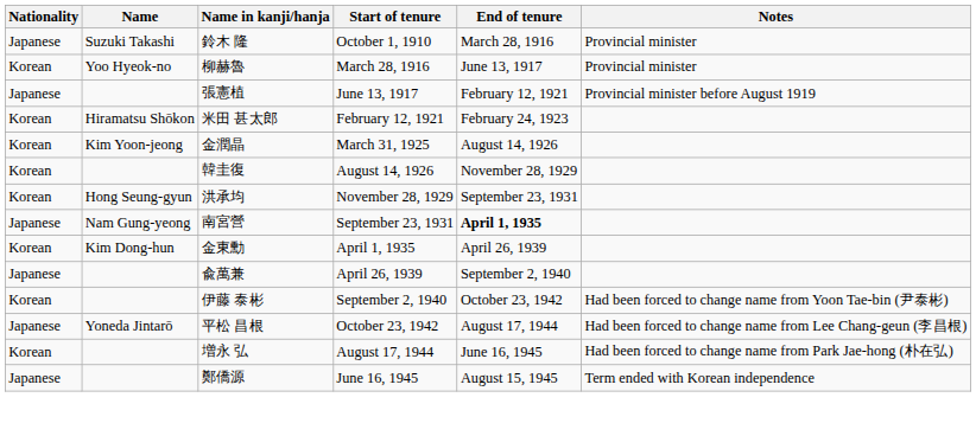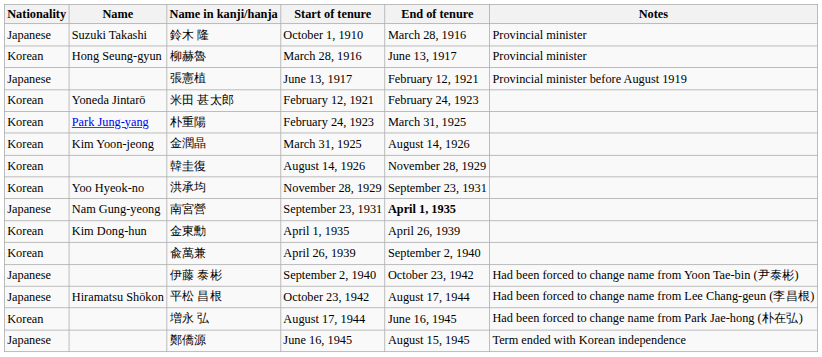 <table class="wikitable">
 <tr>
 <th>Nationality</th>
 <th>Name</th>
 <th>Name in kanji/hanja</th>
 <th>Start of tenure</th>
 <th>End of tenure</th>
 <th>Notes</th>
 </tr>
 <tr>
 <td><span>Japanese</span></td>
 <td>Suzuki Takashi</td>
 <td>鈴木 隆</td>
 <td>October 1, 1910</td>
 <td>March 28, 1916</td>
 <td>Provincial minister</td>
 </tr>
 <tr>
 <td><span>Korean</span></td>
-<td>Yoo Hyeok-no</td>
+<td>Hong Seung-gyun</td>
 <td>柳赫魯</td>
 <td>March 28, 1916</td>
 <td>June 13, 1917</td>
 <td>Provincial minister</td>
 </tr>
 <tr>
 <td><span>Japanese</span></td>
 <td></td>
 <td>張憲植</td>
 <td>June 13, 1917</td>
 <td>February 12, 1921</td>
 <td>Provincial minister before August 1919</td>
 </tr>
 <tr>
 <td><span>Korean</span></td>
-<td>Hiramatsu Shōkon</td>
+<td>Yoneda Jintarō</td>
 <td>米田 甚太郎</td>
 <td>February 12, 1921</td>
 <td>February 24, 1923</td>
+<td></td>
+</tr>
+<tr>
+<td><span>Korean</span></td>
+<td><a href='#'>Park Jung-yang</a></td>
+<td>朴重陽</td>
+<td>February 24, 1923</td>
+<td>March 31, 1925</td>
 <td></td>
 </tr>
 <tr>
 <td><span>Korean</span></td>
 <td>Kim Yoon-jeong</td>
 <td>金潤晶</td>
 <td>March 31, 1925</td>
 <td>August 14, 1926</td>
 <td></td>
 </tr>
 <tr>
 <td><span>Korean</span></td>
 <td></td>
 <td>韓圭復</td>
 <td>August 14, 1926</td>
 <td>November 28, 1929</td>
 <td></td>
 </tr>
 <tr>
 <td><span>Korean</span></td>
-<td>Hong Seung-gyun</td>
+<td>Yoo Hyeok-no</td>
 <td>洪承均</td>
 <td>November 28, 1929</td>
 <td>September 23, 1931</td>
 <td></td>
 </tr>
 <tr>
 <td><span>Japanese</span></td>
 <td>Nam Gung-yeong</td>
 <td>南宮營</td>
 <td>September 23, 1931</td>
 <td><strong>April 1, 1935</strong></td>
 <td></td>
 </tr>
 <tr>
 <td><span>Korean</span></td>
 <td>Kim Dong-hun</td>
 <td>金東勳</td>
 <td>April 1, 1935</td>
 <td>April 26, 1939</td>
 <td></td>
 </tr>
 <tr>
-<td><span>Japanese</span></td>
+<td><span>Korean</span></td>
 <td></td>
 <td>兪萬兼</td>
 <td>April 26, 1939</td>
 <td>September 2, 1940</td>
 <td></td>
 </tr>
 <tr>
-<td><span>Korean</span></td>
+<td><span>Japanese</span></td>
 <td></td>
 <td>伊藤 泰彬</td>
 <td>September 2, 1940</td>
 <td>October 23, 1942</td>
 <td>Had been forced to change name from Yoon Tae-bin (尹泰彬)</td>
 </tr>
 <tr>
 <td><span>Japanese</span></td>
-<td>Yoneda Jintarō</td>
+<td>Hiramatsu Shōkon</td>
 <td>平松 昌根</td>
 <td>October 23, 1942</td>
 <td>August 17, 1944</td>
 <td>Had been forced to change name from Lee Chang-geun (李昌根)</td>
 </tr>
 <tr>
 <td><span>Korean</span></td>
 <td></td>
 <td>増永 弘</td>
 <td>August 17, 1944</td>
 <td>June 16, 1945</td>
 <td>Had been forced to change name from Park Jae-hong (朴在弘)</td>
 </tr>
 <tr>
 <td><span>Japanese</span></td>
 <td></td>
 <td>鄭僑源</td>
 <td>June 16, 1945</td>
 <td>August 15, 1945</td>
 <td>Term ended with Korean independence</td>
 </tr>
 </table>
